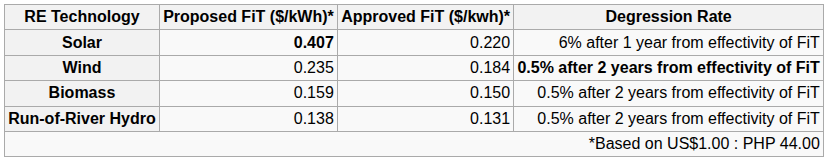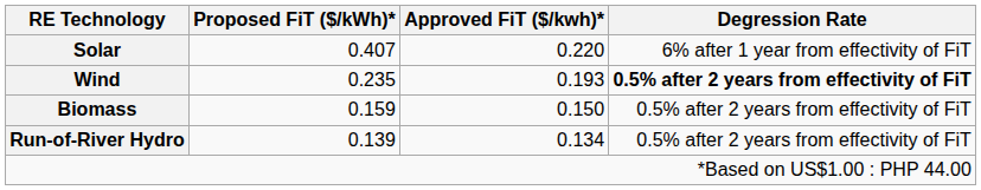 <table class="wikitable" style="text-align: right">
 <tr>
 <th>RE Technology</th>
 <th>Proposed FiT ($/kWh)*</th>
 <th>Approved FiT ($/kwh)*</th>
 <th>Degression Rate</th>
 </tr>
 <tr>
 <th>Solar</th>
-<td><strong>0.407</strong></td>
+<td>0.407</td>
 <td>0.220</td>
 <td>6% after 1 year from effectivity of FiT</td>
 </tr>
 <tr>
 <th>Wind</th>
 <td>0.235</td>
-<td>0.184</td>
+<td>0.193</td>
 <td><strong>0.5% after 2 years from effectivity of FiT</strong></td>
 </tr>
 <tr>
 <th>Biomass</th>
 <td>0.159</td>
 <td>0.150</td>
 <td>0.5% after 2 years from effectivity of FiT</td>
 </tr>
 <tr>
 <th>Run-of-River Hydro</th>
-<td>0.138</td>
-<td>0.131</td>
+<td>0.139</td>
+<td>0.134</td>
 <td>0.5% after 2 years from effectivity of FiT</td>
 </tr>
 <tr>
 <td colspan="4">*Based on US$1.00 : PHP 44.00</td>
 </tr>
 </table>
